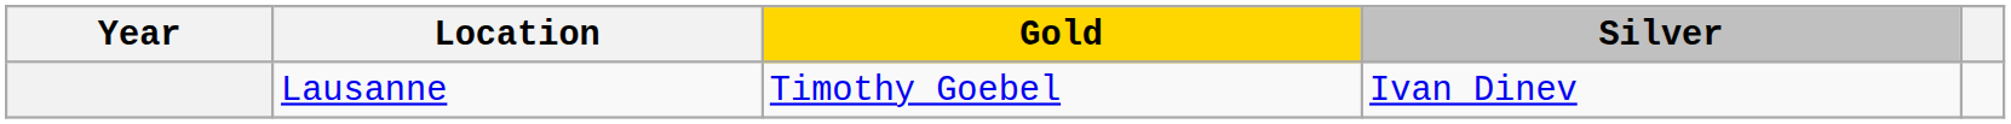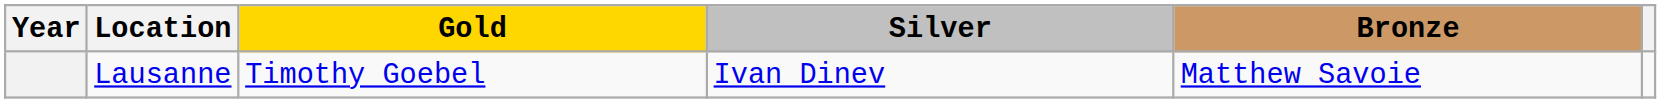 <table class="wikitable unsortable" style="text-align:left; width:85%">
 <tr>
 <th scope="col" style="text-align:center">Year</th>
 <th scope="col" style="text-align:center">Location</th>
 <td scope="col" style="text-align:center; width:30%; background:gold"><strong>Gold</strong></td>
 <td scope="col" style="text-align:center; width:30%; background:silver"><strong>Silver</strong></td>
+<td scope="col" style="text-align:center; width:30%; background:#c96"><strong>Bronze</strong></td>
 <th scope="col" style="text-align:center"></th>
 </tr>
 <tr>
 <th scope="row" style="text-align:left"></th>
 <td><a href='#'>Lausanne</a></td>
 <td> <a href='#'>Timothy Goebel</a></td>
 <td> <a href='#'>Ivan Dinev</a></td>
+<td> <a href='#'>Matthew Savoie</a></td>
 <td></td>
 </tr>
 </table>
